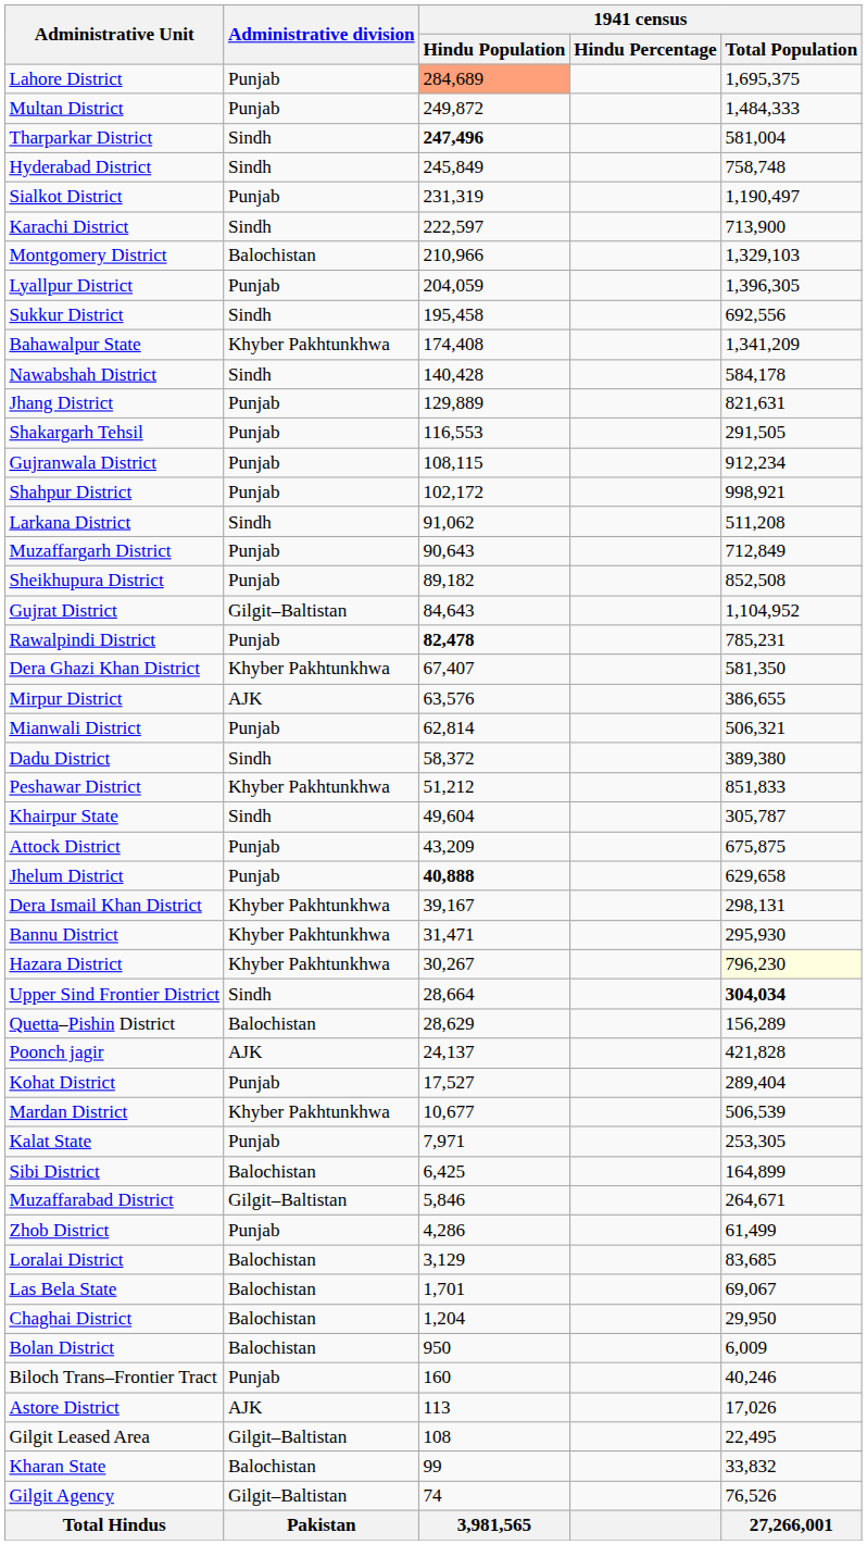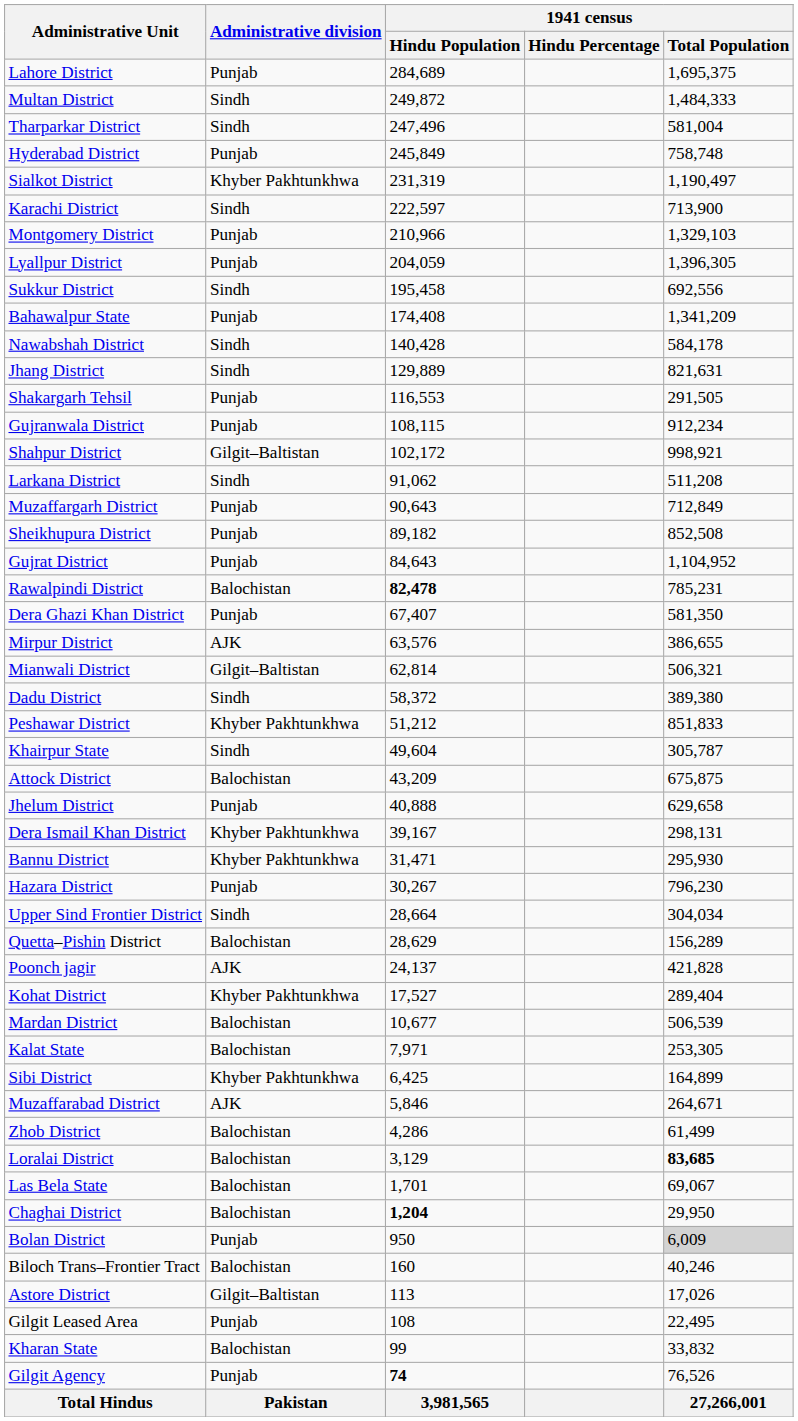 <table class="wikitable sortable">
 <tr>
 <th rowspan="2">Administrative Unit</th>
 <th rowspan="2"><a href='#'>Administrative division</a></th>
 <th colspan="3">1941 census</th>
 </tr>
 <tr>
 <th>Hindu Population</th>
 <th>Hindu Percentage</th>
 <th>Total Population</th>
 </tr>
 <tr>
 <td><a href='#'>Lahore District</a></td>
 <td>Punjab</td>
-<td style="background: lightsalmon;">284,689</td>
+<td>284,689</td>
 <td></td>
 <td>1,695,375</td>
 </tr>
 <tr>
 <td><a href='#'>Multan District</a></td>
-<td>Punjab</td>
+<td>Sindh</td>
 <td>249,872</td>
 <td></td>
 <td>1,484,333</td>
 </tr>
 <tr>
 <td><a href='#'>Tharparkar District</a></td>
 <td>Sindh</td>
-<td><strong>247,496</strong></td>
+<td>247,496</td>
 <td></td>
 <td>581,004</td>
 </tr>
 <tr>
 <td><a href='#'>Hyderabad District</a></td>
-<td>Sindh</td>
+<td>Punjab</td>
 <td>245,849</td>
 <td></td>
 <td>758,748</td>
 </tr>
 <tr>
 <td><a href='#'>Sialkot District</a></td>
-<td>Punjab</td>
+<td>Khyber Pakhtunkhwa</td>
 <td>231,319</td>
 <td></td>
 <td>1,190,497</td>
 </tr>
 <tr>
 <td><a href='#'>Karachi District</a></td>
 <td>Sindh</td>
 <td>222,597</td>
 <td></td>
 <td>713,900</td>
 </tr>
 <tr>
 <td><a href='#'>Montgomery District</a></td>
-<td>Balochistan</td>
+<td>Punjab</td>
 <td>210,966</td>
 <td></td>
 <td>1,329,103</td>
 </tr>
 <tr>
 <td><a href='#'>Lyallpur District</a></td>
 <td>Punjab</td>
 <td>204,059</td>
 <td></td>
 <td>1,396,305</td>
 </tr>
 <tr>
 <td><a href='#'>Sukkur District</a></td>
 <td>Sindh</td>
 <td>195,458</td>
 <td></td>
 <td>692,556</td>
 </tr>
 <tr>
 <td><a href='#'>Bahawalpur State</a></td>
-<td>Khyber Pakhtunkhwa</td>
+<td>Punjab</td>
 <td>174,408</td>
 <td></td>
 <td>1,341,209</td>
 </tr>
 <tr>
 <td><a href='#'>Nawabshah District</a></td>
 <td>Sindh</td>
 <td>140,428</td>
 <td></td>
 <td>584,178</td>
 </tr>
 <tr>
 <td><a href='#'>Jhang District</a></td>
-<td>Punjab</td>
+<td>Sindh</td>
 <td>129,889</td>
 <td></td>
 <td>821,631</td>
 </tr>
 <tr>
 <td><a href='#'>Shakargarh Tehsil</a></td>
 <td>Punjab</td>
 <td>116,553</td>
 <td></td>
 <td>291,505</td>
 </tr>
 <tr>
 <td><a href='#'>Gujranwala District</a></td>
 <td>Punjab</td>
 <td>108,115</td>
 <td></td>
 <td>912,234</td>
 </tr>
 <tr>
 <td><a href='#'>Shahpur District</a></td>
-<td>Punjab</td>
+<td>Gilgit–Baltistan</td>
 <td>102,172</td>
 <td></td>
 <td>998,921</td>
 </tr>
 <tr>
 <td><a href='#'>Larkana District</a></td>
 <td>Sindh</td>
 <td>91,062</td>
 <td></td>
 <td>511,208</td>
 </tr>
 <tr>
 <td><a href='#'>Muzaffargarh District</a></td>
 <td>Punjab</td>
 <td>90,643</td>
 <td></td>
 <td>712,849</td>
 </tr>
 <tr>
 <td><a href='#'>Sheikhupura District</a></td>
 <td>Punjab</td>
 <td>89,182</td>
 <td></td>
 <td>852,508</td>
 </tr>
 <tr>
 <td><a href='#'>Gujrat District</a></td>
-<td>Gilgit–Baltistan</td>
+<td>Punjab</td>
 <td>84,643</td>
 <td></td>
 <td>1,104,952</td>
 </tr>
 <tr>
 <td><a href='#'>Rawalpindi District</a></td>
-<td>Punjab</td>
+<td>Balochistan</td>
 <td><strong>82,478</strong></td>
 <td></td>
 <td>785,231</td>
 </tr>
 <tr>
 <td><a href='#'>Dera Ghazi Khan District</a></td>
-<td>Khyber Pakhtunkhwa</td>
+<td>Punjab</td>
 <td>67,407</td>
 <td></td>
 <td>581,350</td>
 </tr>
 <tr>
 <td><a href='#'>Mirpur District</a></td>
 <td>AJK</td>
 <td>63,576</td>
 <td></td>
 <td>386,655</td>
 </tr>
 <tr>
 <td><a href='#'>Mianwali District</a></td>
-<td>Punjab</td>
+<td>Gilgit–Baltistan</td>
 <td>62,814</td>
 <td></td>
 <td>506,321</td>
 </tr>
 <tr>
 <td><a href='#'>Dadu District</a></td>
 <td>Sindh</td>
 <td>58,372</td>
 <td></td>
 <td>389,380</td>
 </tr>
 <tr>
 <td><a href='#'>Peshawar District</a></td>
 <td>Khyber Pakhtunkhwa</td>
 <td>51,212</td>
 <td></td>
 <td>851,833</td>
 </tr>
 <tr>
 <td><a href='#'>Khairpur State</a></td>
 <td>Sindh</td>
 <td>49,604</td>
 <td></td>
 <td>305,787</td>
 </tr>
 <tr>
 <td><a href='#'>Attock District</a></td>
-<td>Punjab</td>
+<td>Balochistan</td>
 <td>43,209</td>
 <td></td>
 <td>675,875</td>
 </tr>
 <tr>
 <td><a href='#'>Jhelum District</a></td>
 <td>Punjab</td>
-<td><strong>40,888</strong></td>
+<td>40,888</td>
 <td></td>
 <td>629,658</td>
 </tr>
 <tr>
 <td><a href='#'>Dera Ismail Khan District</a></td>
 <td>Khyber Pakhtunkhwa</td>
 <td>39,167</td>
 <td></td>
 <td>298,131</td>
 </tr>
 <tr>
 <td><a href='#'>Bannu District</a></td>
 <td>Khyber Pakhtunkhwa</td>
 <td>31,471</td>
 <td></td>
 <td>295,930</td>
 </tr>
 <tr>
 <td><a href='#'>Hazara District</a></td>
-<td>Khyber Pakhtunkhwa</td>
+<td>Punjab</td>
 <td>30,267</td>
 <td></td>
-<td style="background: lightyellow;">796,230</td>
+<td>796,230</td>
 </tr>
 <tr>
 <td><a href='#'>Upper Sind Frontier District</a></td>
 <td>Sindh</td>
 <td>28,664</td>
 <td></td>
-<td><strong>304,034</strong></td>
+<td>304,034</td>
 </tr>
 <tr>
 <td><a href='#'>Quetta</a>–<a href='#'>Pishin</a> District</td>
 <td>Balochistan</td>
 <td>28,629</td>
 <td></td>
 <td>156,289</td>
 </tr>
 <tr>
 <td><a href='#'>Poonch jagir</a></td>
 <td>AJK</td>
 <td>24,137</td>
 <td></td>
 <td>421,828</td>
 </tr>
 <tr>
 <td><a href='#'>Kohat District</a></td>
-<td>Punjab</td>
+<td>Khyber Pakhtunkhwa</td>
 <td>17,527</td>
 <td></td>
 <td>289,404</td>
 </tr>
 <tr>
 <td><a href='#'>Mardan District</a></td>
-<td>Khyber Pakhtunkhwa</td>
+<td>Balochistan</td>
 <td>10,677</td>
 <td></td>
 <td>506,539</td>
 </tr>
 <tr>
 <td><a href='#'>Kalat State</a></td>
-<td>Punjab</td>
+<td>Balochistan</td>
 <td>7,971</td>
 <td></td>
 <td>253,305</td>
 </tr>
 <tr>
 <td><a href='#'>Sibi District</a></td>
-<td>Balochistan</td>
+<td>Khyber Pakhtunkhwa</td>
 <td>6,425</td>
 <td></td>
 <td>164,899</td>
 </tr>
 <tr>
 <td><a href='#'>Muzaffarabad District</a></td>
-<td>Gilgit–Baltistan</td>
+<td>AJK</td>
 <td>5,846</td>
 <td></td>
 <td>264,671</td>
 </tr>
 <tr>
 <td><a href='#'>Zhob District</a></td>
-<td>Punjab</td>
+<td>Balochistan</td>
 <td>4,286</td>
 <td></td>
 <td>61,499</td>
 </tr>
 <tr>
 <td><a href='#'>Loralai District</a></td>
 <td>Balochistan</td>
 <td>3,129</td>
 <td></td>
-<td>83,685</td>
+<td><strong>83,685</strong></td>
 </tr>
 <tr>
 <td><a href='#'>Las Bela State</a></td>
 <td>Balochistan</td>
 <td>1,701</td>
 <td></td>
 <td>69,067</td>
 </tr>
 <tr>
 <td><a href='#'>Chaghai District</a></td>
 <td>Balochistan</td>
-<td>1,204</td>
+<td><strong>1,204</strong></td>
 <td></td>
 <td>29,950</td>
 </tr>
 <tr>
 <td><a href='#'>Bolan District</a></td>
-<td>Balochistan</td>
+<td>Punjab</td>
 <td>950</td>
 <td></td>
-<td>6,009</td>
+<td style="background: lightgrey;">6,009</td>
 </tr>
 <tr>
 <td>Biloch Trans–Frontier Tract</td>
-<td>Punjab</td>
+<td>Balochistan</td>
 <td>160</td>
 <td></td>
 <td>40,246</td>
 </tr>
 <tr>
 <td><a href='#'>Astore District</a></td>
-<td>AJK</td>
+<td>Gilgit–Baltistan</td>
 <td>113</td>
 <td></td>
 <td>17,026</td>
 </tr>
 <tr>
 <td>Gilgit Leased Area</td>
-<td>Gilgit–Baltistan</td>
+<td>Punjab</td>
 <td>108</td>
 <td></td>
 <td>22,495</td>
 </tr>
 <tr>
 <td><a href='#'>Kharan State</a></td>
 <td>Balochistan</td>
 <td>99</td>
 <td></td>
 <td>33,832</td>
 </tr>
 <tr>
 <td><a href='#'>Gilgit Agency</a></td>
-<td>Gilgit–Baltistan</td>
-<td>74</td>
+<td>Punjab</td>
+<td><strong>74</strong></td>
 <td></td>
 <td>76,526</td>
 </tr>
 <tr>
 <th>Total Hindus</th>
 <th>Pakistan</th>
 <th>3,981,565</th>
 <th></th>
 <th>27,266,001</th>
 </tr>
 </table>
